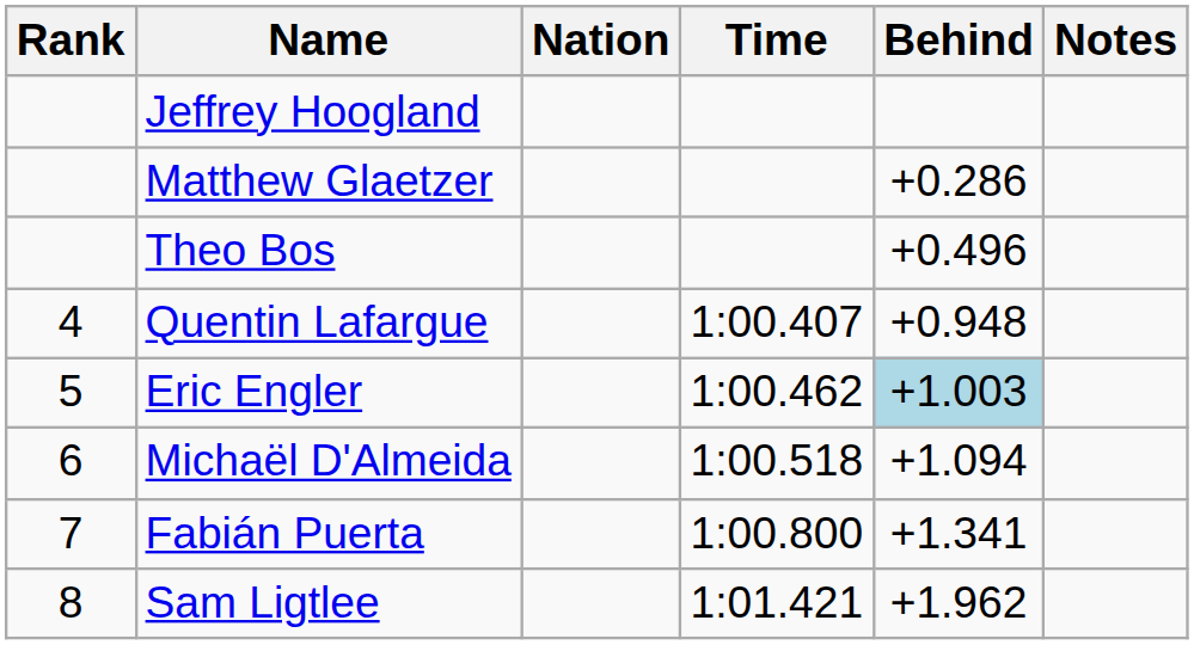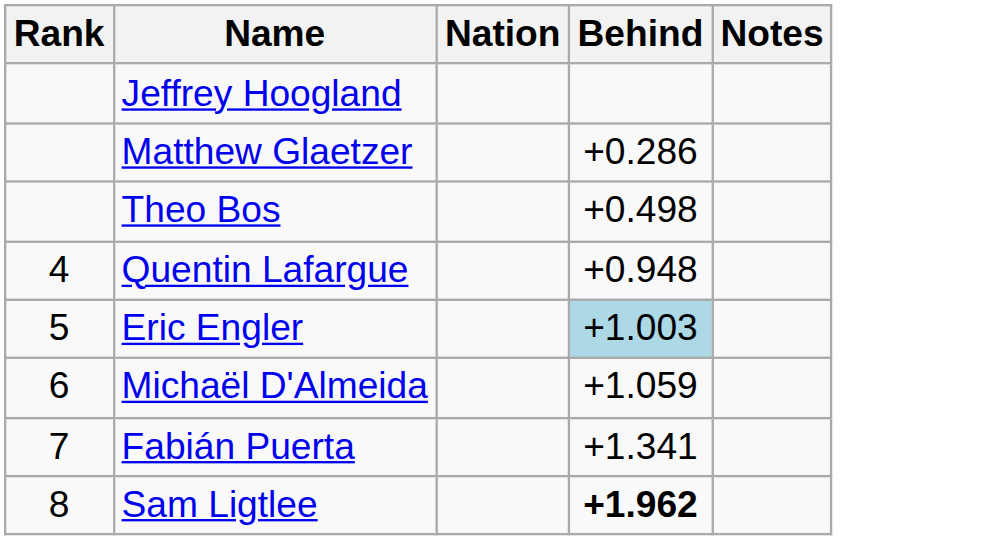 <table class="wikitable sortable" style="text-align:center">
 <tr>
 <th>Rank</th>
 <th>Name</th>
 <th>Nation</th>
-<th>Time</th>
 <th>Behind</th>
 <th>Notes</th>
 </tr>
 <tr>
 <td></td>
 <td align=left><a href='#'>Jeffrey Hoogland</a></td>
 <td align=left></td>
 <td></td>
 <td></td>
-<td></td>
 </tr>
 <tr>
 <td></td>
 <td align=left><a href='#'>Matthew Glaetzer</a></td>
 <td align=left></td>
-<td></td>
 <td>+0.286</td>
 <td></td>
 </tr>
 <tr>
 <td></td>
 <td align=left><a href='#'>Theo Bos</a></td>
 <td align=left></td>
-<td></td>
-<td>+0.496</td>
+<td>+0.498</td>
 <td></td>
 </tr>
 <tr>
 <td>4</td>
 <td align=left><a href='#'>Quentin Lafargue</a></td>
 <td align=left></td>
-<td>1:00.407</td>
 <td>+0.948</td>
 <td></td>
 </tr>
 <tr>
 <td>5</td>
 <td align=left><a href='#'>Eric Engler</a></td>
 <td align=left></td>
-<td>1:00.462</td>
 <td style="background: lightblue;">+1.003</td>
 <td></td>
 </tr>
 <tr>
 <td>6</td>
 <td align=left><a href='#'>Michaël D'Almeida</a></td>
 <td align=left></td>
-<td>1:00.518</td>
-<td>+1.094</td>
+<td>+1.059</td>
 <td></td>
 </tr>
 <tr>
 <td>7</td>
 <td align=left><a href='#'>Fabián Puerta</a></td>
 <td align=left></td>
-<td>1:00.800</td>
 <td>+1.341</td>
 <td></td>
 </tr>
 <tr>
 <td>8</td>
 <td align=left><a href='#'>Sam Ligtlee</a></td>
 <td align=left></td>
-<td>1:01.421</td>
-<td>+1.962</td>
+<td><strong>+1.962</strong></td>
 <td></td>
 </tr>
 </table>
